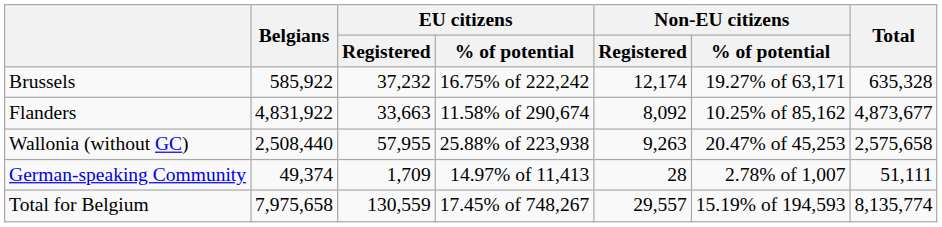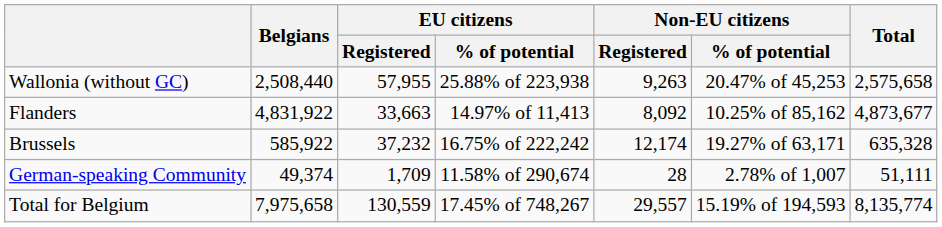 <table class="wikitable" style="text-align:right;">
 <tr>
 <th rowspan="2"></th>
 <th rowspan="2">Belgians</th>
 <th colspan="2">EU citizens</th>
 <th colspan="2">Non-EU citizens</th>
 <th rowspan="2">Total</th>
 </tr>
 <tr>
 <th>Registered</th>
 <th>% of potential</th>
 <th>Registered</th>
 <th>% of potential</th>
 </tr>
 <tr>
+<td style="text-align:left;">Wallonia (without <a href='#'>GC</a>)</td>
+<td>2,508,440</td>
+<td>57,955</td>
+<td>25.88% of 223,938</td>
+<td>9,263</td>
+<td>20.47% of 45,253</td>
+<td>2,575,658</td>
+</tr>
+<tr>
+<td style="text-align:left;">Flanders</td>
+<td>4,831,922</td>
+<td>33,663</td>
+<td>14.97% of 11,413</td>
+<td>8,092</td>
+<td>10.25% of 85,162</td>
+<td>4,873,677</td>
+</tr>
+<tr>
 <td style="text-align:left;">Brussels</td>
 <td>585,922</td>
 <td>37,232</td>
 <td>16.75% of 222,242</td>
 <td>12,174</td>
 <td>19.27% of 63,171</td>
 <td>635,328</td>
 </tr>
 <tr>
-<td style="text-align:left;">Flanders</td>
-<td>4,831,922</td>
-<td>33,663</td>
-<td>11.58% of 290,674</td>
-<td>8,092</td>
-<td>10.25% of 85,162</td>
-<td>4,873,677</td>
-</tr>
-<tr>
-<td style="text-align:left;">Wallonia (without <a href='#'>GC</a>)</td>
-<td>2,508,440</td>
-<td>57,955</td>
-<td>25.88% of 223,938</td>
-<td>9,263</td>
-<td>20.47% of 45,253</td>
-<td>2,575,658</td>
-</tr>
-<tr>
 <td style="text-align:left;"><a href='#'>German-speaking Community</a></td>
 <td>49,374</td>
 <td>1,709</td>
-<td>14.97% of 11,413</td>
+<td>11.58% of 290,674</td>
 <td>28</td>
 <td>2.78% of 1,007</td>
 <td>51,111</td>
 </tr>
 <tr>
 <td style="text-align:left;">Total for Belgium</td>
 <td>7,975,658</td>
 <td>130,559</td>
 <td>17.45% of 748,267</td>
 <td>29,557</td>
 <td>15.19% of 194,593</td>
 <td>8,135,774</td>
 </tr>
 </table>
